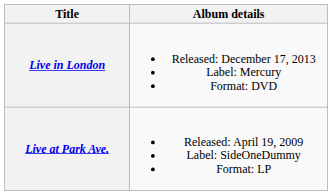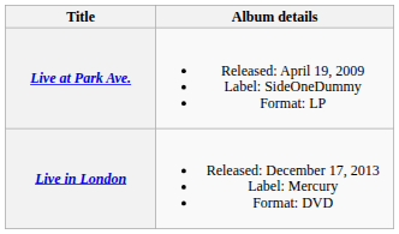 <table class="wikitable plainrowheaders" style="text-align:center;">
 <tr>
 <th style="width:10em">Title</th>
 <th style="width:16em">Album details</th>
 </tr>
 <tr>
+<th scope="row"><em><a href='#'>Live at Park Ave.</a></em></th>
+<td><br><ul><li>Released: April 19, 2009</li><li>Label: SideOneDummy</li><li>Format: LP</li></ul></td>
+</tr>
+<tr>
 <th scope="row"><em><a href='#'>Live in London</a></em></th>
 <td><br><ul><li>Released: December 17, 2013</li><li>Label: Mercury</li><li>Format: DVD</li></ul></td>
 </tr>
-<tr>
-<th scope="row"><em><a href='#'>Live at Park Ave.</a></em></th>
-<td><br><ul><li>Released: April 19, 2009</li><li>Label: SideOneDummy</li><li>Format: LP</li></ul></td>
-</tr>
 </table>
